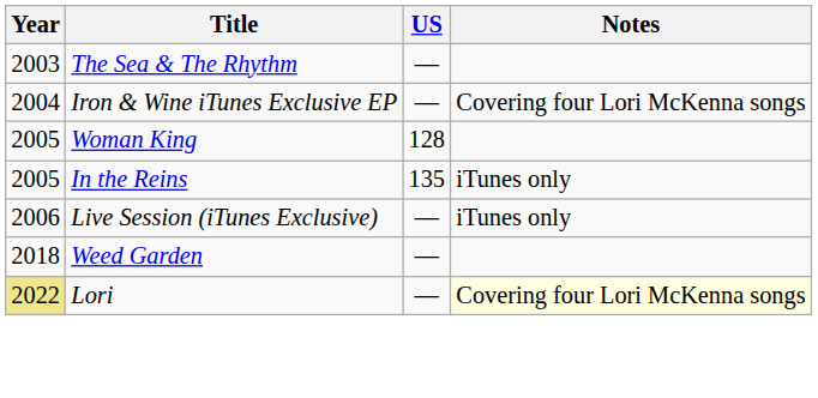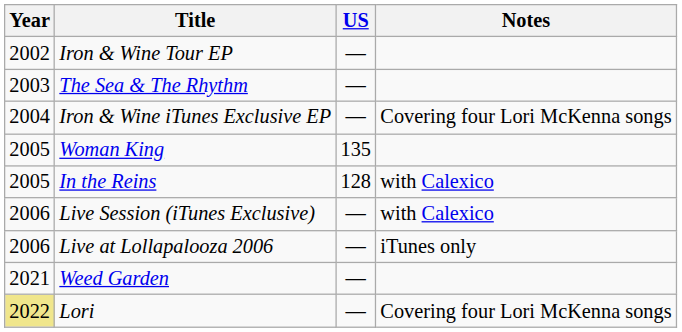 <table class="wikitable plainrowheaders">
 <tr>
 <th scope="col">Year</th>
 <th scope="col">Title</th>
 <th scope="col"><a href='#'>US</a></th>
 <th scope="col">Notes</th>
+</tr>
+<tr>
+<td>2002</td>
+<td><em>Iron & Wine Tour EP</em></td>
+<td align="center">—</td>
+<td></td>
 </tr>
 <tr>
 <td>2003</td>
 <td><em><a href='#'>The Sea & The Rhythm</a></em></td>
 <td align="center">—</td>
 <td></td>
 </tr>
 <tr>
 <td>2004</td>
 <td><em>Iron & Wine iTunes Exclusive EP</em></td>
 <td align="center">—</td>
 <td>Covering four Lori McKenna songs</td>
 </tr>
 <tr>
 <td>2005</td>
 <td><em><a href='#'>Woman King</a></em></td>
-<td align="center">128</td>
+<td>135</td>
 <td></td>
 </tr>
 <tr>
 <td>2005</td>
 <td><em><a href='#'>In the Reins</a></em></td>
-<td>135</td>
-<td>iTunes only</td>
+<td align="center">128</td>
+<td>with <a href='#'>Calexico</a></td>
 </tr>
 <tr>
 <td>2006</td>
 <td><em>Live Session (iTunes Exclusive)</em></td>
 <td align="center">—</td>
+<td>with <a href='#'>Calexico</a></td>
+</tr>
+<tr>
+<td>2006</td>
+<td><em>Live at Lollapalooza 2006</em></td>
+<td align="center">—</td>
 <td>iTunes only</td>
 </tr>
 <tr>
-<td>2018</td>
+<td>2021</td>
 <td><em><a href='#'>Weed Garden</a></em></td>
 <td align="center">—</td>
 </tr>
 <tr>
 <td style="background: khaki;">2022</td>
 <td><em>Lori</em></td>
 <td align="center">—</td>
-<td style="background: lightyellow;">Covering four Lori McKenna songs</td>
+<td>Covering four Lori McKenna songs</td>
 </tr>
 </table>
